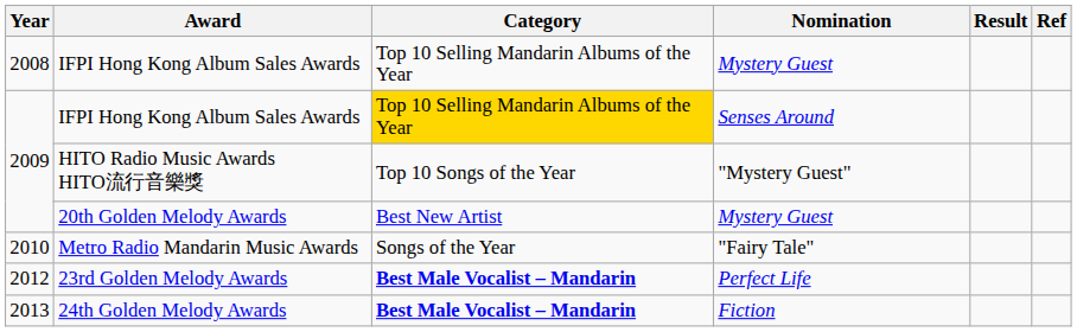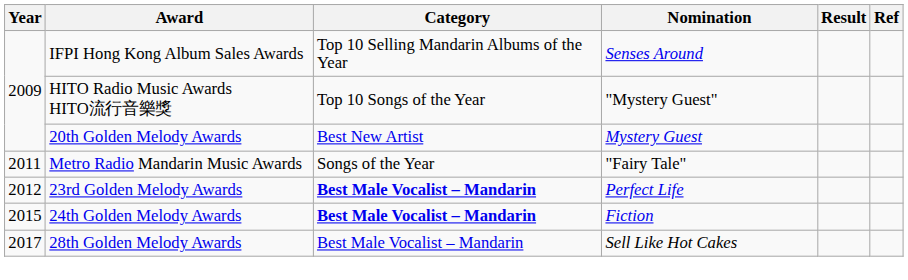 <table class="wikitable">
 <tr>
 <th>Year</th>
 <th width="250">Award</th>
 <th width="270">Category</th>
 <th width="200">Nomination</th>
 <th>Result</th>
 <th>Ref</th>
 </tr>
 <tr>
-<td>2008</td>
+<td rowspan="3">2009</td>
 <td>IFPI Hong Kong Album Sales Awards</td>
 <td>Top 10 Selling Mandarin Albums of the Year</td>
-<td><em><a href='#'>Mystery Guest</a></em></td>
-<td></td>
-<td align="center"></td>
-</tr>
-<tr>
-<td rowspan="3">2009</td>
-<td>IFPI Hong Kong Album Sales Awards</td>
-<td style="background: gold;">Top 10 Selling Mandarin Albums of the Year</td>
 <td><em><a href='#'>Senses Around</a></em></td>
 <td></td>
 <td align="center"></td>
 </tr>
 <tr>
 <td>HITO Radio Music Awards<br>HITO流行音樂獎</td>
 <td>Top 10 Songs of the Year</td>
 <td>"Mystery Guest"</td>
 <td></td>
 <td align="center"></td>
 </tr>
 <tr>
 <td><a href='#'>20th Golden Melody Awards</a></td>
 <td><a href='#'>Best New Artist</a></td>
 <td><em><a href='#'>Mystery Guest</a></em></td>
 <td></td>
 <td align="center"></td>
 </tr>
 <tr>
-<td>2010</td>
+<td>2011</td>
 <td><a href='#'>Metro Radio</a> Mandarin Music Awards</td>
 <td>Songs of the Year</td>
 <td>"Fairy Tale"</td>
 <td></td>
 <td align="center"></td>
 </tr>
 <tr>
 <td>2012</td>
 <td><a href='#'>23rd Golden Melody Awards</a></td>
 <td><strong><a href='#'>Best Male Vocalist – Mandarin</a></strong></td>
 <td><em><a href='#'>Perfect Life</a></em></td>
 <td></td>
 <td align="center"></td>
 </tr>
 <tr>
-<td>2013</td>
+<td>2015</td>
 <td><a href='#'>24th Golden Melody Awards</a></td>
 <td><strong><a href='#'>Best Male Vocalist – Mandarin</a></strong></td>
 <td><em><a href='#'>Fiction</a></em></td>
 <td></td>
 <td align="center"></td>
 </tr>
+<tr>
+<td>2017</td>
+<td><a href='#'>28th Golden Melody Awards</a></td>
+<td><a href='#'>Best Male Vocalist – Mandarin</a></td>
+<td><em>Sell Like Hot Cakes</em></td>
+<td></td>
+<td align="center"></td>
+</tr>
 </table>
